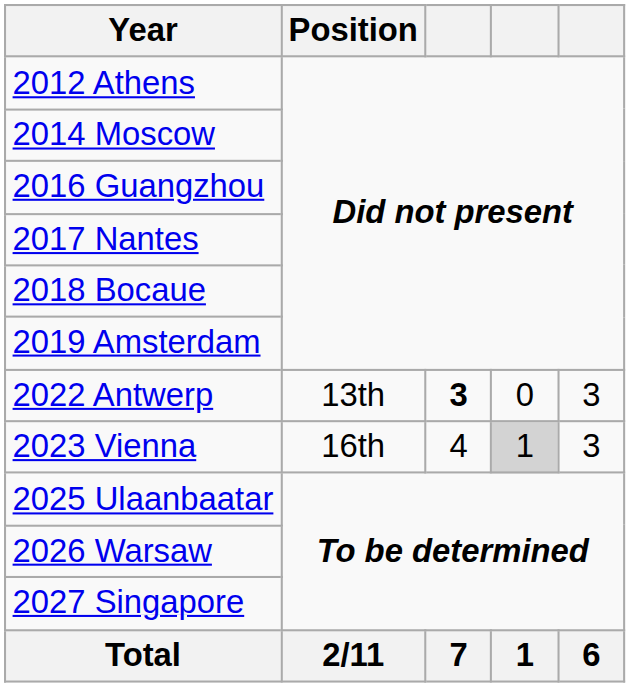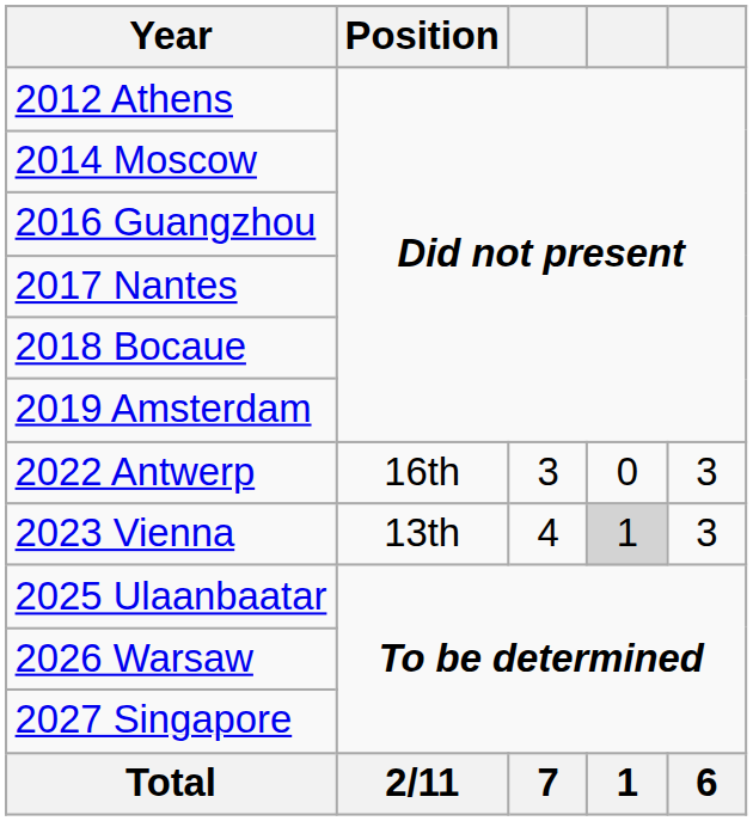 <table class="wikitable" style="text-align: center;">
 <tr>
 <th>Year</th>
 <th>Position</th>
 <th width=25px></th>
 <th width=25px></th>
 <th width=25px></th>
 </tr>
 <tr>
 <td style="text-align: left;"> <a href='#'>2012 Athens</a></td>
 <td rowspan="6" colspan="4" style="text-align:center;"><strong><em>Did not present</em></strong></td>
 </tr>
 <tr>
 <td style="text-align: left;"> <a href='#'>2014 Moscow</a></td>
 </tr>
 <tr>
 <td style="text-align: left;"> <a href='#'>2016 Guangzhou</a></td>
 </tr>
 <tr>
 <td style="text-align: left;"> <a href='#'>2017 Nantes</a></td>
 </tr>
 <tr>
 <td style="text-align: left;"> <a href='#'>2018 Bocaue</a></td>
 </tr>
 <tr>
 <td style="text-align: left;"> <a href='#'>2019 Amsterdam</a></td>
 </tr>
 <tr>
 <td style="text-align:left;"> <a href='#'>2022 Antwerp</a></td>
-<td>13th</td>
-<td><strong>3</strong></td>
+<td>16th</td>
+<td>3</td>
 <td>0</td>
 <td>3</td>
 </tr>
 <tr>
 <td style="text-align:left;"> <a href='#'>2023 Vienna</a></td>
-<td>16th</td>
+<td>13th</td>
 <td>4</td>
 <td style="background: lightgrey;">1</td>
 <td>3</td>
 </tr>
 <tr>
 <td style="text-align:left;"> <a href='#'>2025 Ulaanbaatar</a></td>
 <td rowspan="3" colspan="4" style="text-align:center;"><strong><em>To be determined</em></strong></td>
 </tr>
 <tr>
 <td style="text-align:left;"> <a href='#'>2026 Warsaw</a></td>
 </tr>
 <tr>
 <td style="text-align:left;"> <a href='#'>2027 Singapore</a></td>
 </tr>
 <tr>
 <th>Total</th>
 <th>2/11</th>
 <th>7</th>
 <th>1</th>
 <th>6</th>
 </tr>
 </table>
